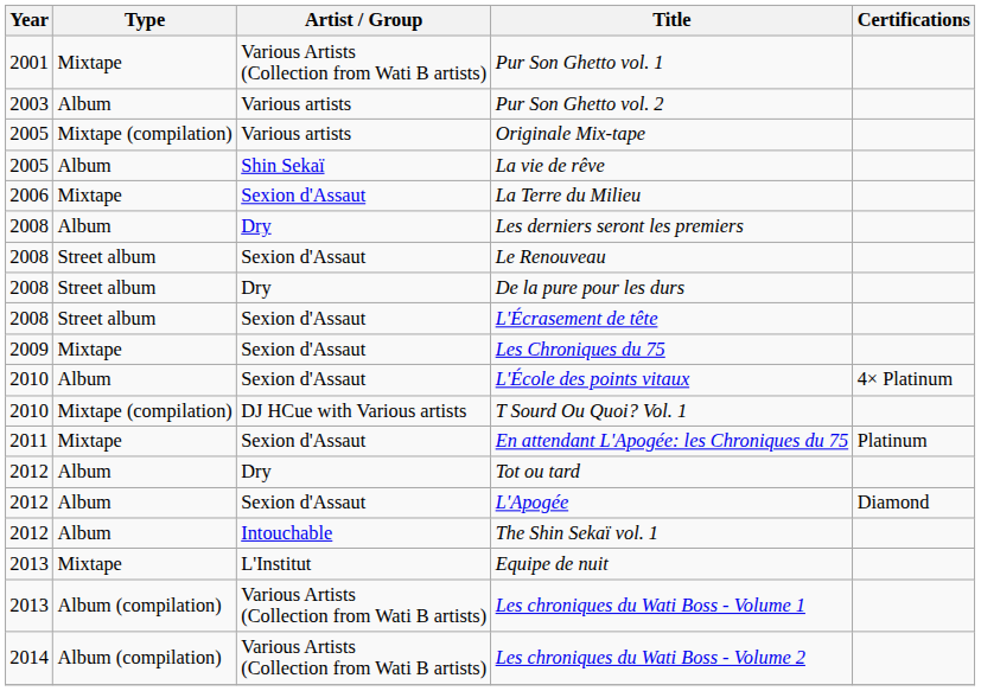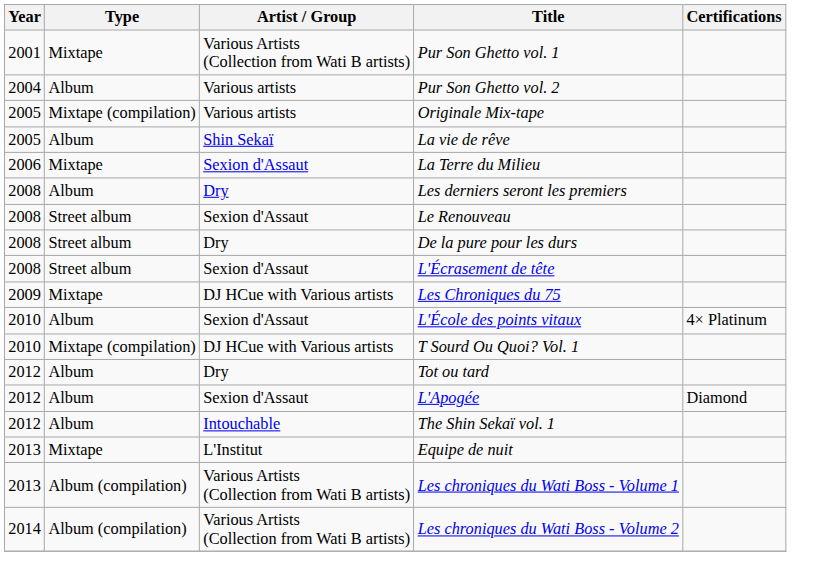 <table class="wikitable">
 <tr>
 <th>Year</th>
 <th>Type</th>
 <th>Artist / Group</th>
 <th>Title</th>
 <th>Certifications</th>
 </tr>
 <tr>
 <td>2001</td>
 <td>Mixtape</td>
 <td>Various Artists <br>(Collection from Wati B artists)</td>
 <td><em>Pur Son Ghetto vol. 1</em></td>
 <td></td>
 </tr>
 <tr>
-<td>2003</td>
+<td>2004</td>
 <td>Album</td>
 <td>Various artists</td>
 <td><em>Pur Son Ghetto vol. 2</em></td>
 <td></td>
 </tr>
 <tr>
 <td>2005</td>
 <td>Mixtape (compilation)</td>
 <td>Various artists</td>
 <td><em>Originale Mix-tape</em></td>
 <td></td>
 </tr>
 <tr>
 <td>2005</td>
 <td>Album</td>
 <td><a href='#'>Shin Sekaï</a></td>
 <td><em>La vie de rêve</em></td>
 <td></td>
 </tr>
 <tr>
 <td>2006</td>
 <td>Mixtape</td>
 <td><a href='#'>Sexion d'Assaut</a></td>
 <td><em>La Terre du Milieu</em></td>
 <td></td>
 </tr>
 <tr>
 <td>2008</td>
 <td>Album</td>
 <td><a href='#'>Dry</a></td>
 <td><em>Les derniers seront les premiers</em></td>
 <td></td>
 </tr>
 <tr>
 <td>2008</td>
 <td>Street album</td>
 <td>Sexion d'Assaut</td>
 <td><em>Le Renouveau</em></td>
 <td></td>
 </tr>
 <tr>
 <td>2008</td>
 <td>Street album</td>
 <td>Dry</td>
 <td><em>De la pure pour les durs</em></td>
 <td></td>
 </tr>
 <tr>
 <td>2008</td>
 <td>Street album</td>
 <td>Sexion d'Assaut</td>
 <td><em><a href='#'>L'Écrasement de tête</a></em></td>
 <td></td>
 </tr>
 <tr>
 <td>2009</td>
 <td>Mixtape</td>
-<td>Sexion d'Assaut</td>
+<td>DJ HCue with Various artists</td>
 <td><em><a href='#'>Les Chroniques du 75</a></em></td>
 <td></td>
 </tr>
 <tr>
 <td>2010</td>
 <td>Album</td>
 <td>Sexion d'Assaut</td>
 <td><em><a href='#'>L'École des points vitaux</a></em></td>
 <td>4× Platinum</td>
 </tr>
 <tr>
 <td>2010</td>
 <td>Mixtape (compilation)</td>
 <td>DJ HCue with Various artists</td>
 <td><em>T Sourd Ou Quoi? Vol. 1</em></td>
 <td></td>
-</tr>
-<tr>
-<td>2011</td>
-<td>Mixtape</td>
-<td>Sexion d'Assaut</td>
-<td><em><a href='#'>En attendant L'Apogée: les Chroniques du 75</a></em></td>
-<td>Platinum</td>
 </tr>
 <tr>
 <td>2012</td>
 <td>Album</td>
 <td>Dry</td>
 <td><em>Tot ou tard</em></td>
 <td></td>
 </tr>
 <tr>
 <td>2012</td>
 <td>Album</td>
 <td>Sexion d'Assaut</td>
 <td><em><a href='#'>L'Apogée</a></em></td>
 <td>Diamond</td>
 </tr>
 <tr>
 <td>2012</td>
 <td>Album</td>
 <td><a href='#'>Intouchable</a></td>
 <td><em>The Shin Sekaï vol. 1</em></td>
 <td></td>
 </tr>
 <tr>
 <td>2013</td>
 <td>Mixtape</td>
 <td>L'Institut</td>
 <td><em> Equipe de nuit</em></td>
 <td></td>
 </tr>
 <tr>
 <td>2013</td>
 <td>Album (compilation)</td>
 <td>Various Artists <br>(Collection from Wati B artists)</td>
 <td><em><a href='#'>Les chroniques du Wati Boss - Volume 1</a></em></td>
 <td></td>
 </tr>
 <tr>
 <td>2014</td>
 <td>Album (compilation)</td>
 <td>Various Artists <br>(Collection from Wati B artists)</td>
 <td><em><a href='#'>Les chroniques du Wati Boss - Volume 2</a></em></td>
 <td></td>
 </tr>
 <tr>
 </tr>
 </table>
